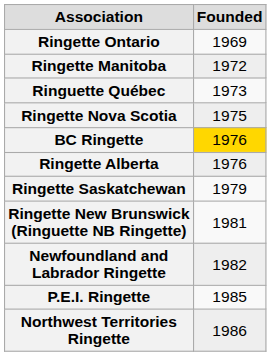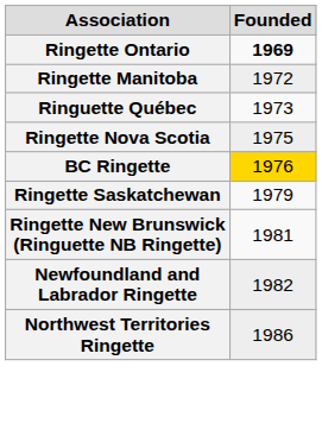 <table class="wikitable" style="text-align:left; font-size:90%">
 <tr align="left" style="font-weight:bold; background-color:#dddddd;">
 <td align="center">Association</td>
 <td>Founded</td>
 </tr>
 <tr align="Left">
 <th>Ringette Ontario</th>
-<td align="center">1969</td>
+<td align="center"><strong>1969</strong></td>
 </tr>
 <tr align="Left" bgcolor="#eeeeee">
 <th>Ringette Manitoba</th>
 <td align="center">1972</td>
 </tr>
 <tr>
 <th>Ringuette Québec</th>
 <td align="center">1973</td>
 </tr>
 <tr align="Left"bgcolor="#eeeeee">
 <th>Ringette Nova Scotia</th>
 <td align="center">1975</td>
 </tr>
 <tr align="Left">
 <th>BC Ringette</th>
 <td align="center" style="background: gold;">1976</td>
 </tr>
-<tr align="Left" bgcolor="#eeeeee">
-<th>Ringette Alberta</th>
-<td align="center">1976</td>
-</tr>
 <tr align="Left">
 <th>Ringette Saskatchewan</th>
 <td align="center">1979</td>
 </tr>
 <tr align="Left">
 <th>Ringette New Brunswick<br>(Ringuette NB Ringette)</th>
 <td align="center">1981</td>
 </tr>
 <tr align="Left" bgcolor="#eeeeee">
 <th>Newfoundland and <br>Labrador Ringette</th>
 <td align="center">1982</td>
 </tr>
-<tr align="Left">
-<th>P.E.I. Ringette</th>
-<td align="center">1985</td>
-</tr>
 <tr align="Left" bgcolor="#eeeeee">
 <th>Northwest Territories<br>Ringette</th>
 <td align="center">1986</td>
 </tr>
 </table>
